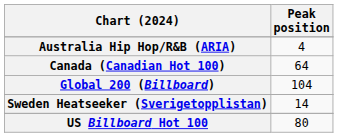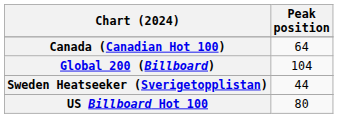 <table class="wikitable sortable plainrowheaders" style="text-align:center">
 <tr>
 <th scope="col">Chart (2024)</th>
 <th scope="col">Peak<br>position</th>
 </tr>
 <tr>
-</tr>
-<tr>
-<th scope="row">Australia Hip Hop/R&B (<a href='#'>ARIA</a>)</th>
-<td>4</td>
 </tr>
 <tr>
 <th scope="row">Canada (<a href='#'>Canadian Hot 100</a>)</th>
 <td>64</td>
 </tr>
 <tr>
 <th scope="row"><a href='#'>Global 200</a> (<em><a href='#'>Billboard</a></em>)</th>
 <td>104</td>
 </tr>
 <tr>
 </tr>
 <tr>
 </tr>
 <tr>
 </tr>
 <tr>
 </tr>
 <tr>
 <th scope="row">Sweden Heatseeker (<a href='#'>Sverigetopplistan</a>)</th>
-<td>14</td>
+<td>44</td>
 </tr>
 <tr>
 </tr>
 <tr>
 </tr>
 <tr>
 <th scope="row">US <a href='#'><em>Billboard</em> Hot 100</a></th>
 <td>80</td>
 </tr>
 </table>
